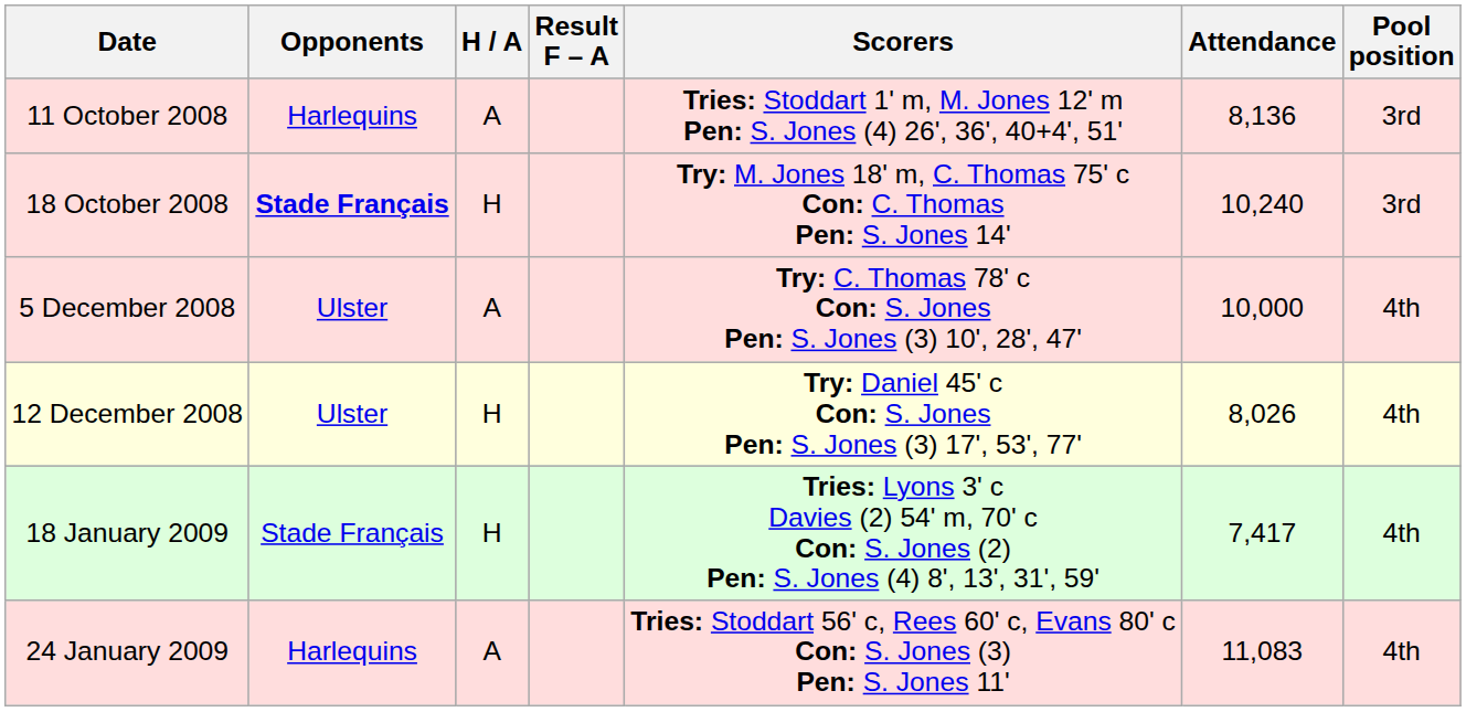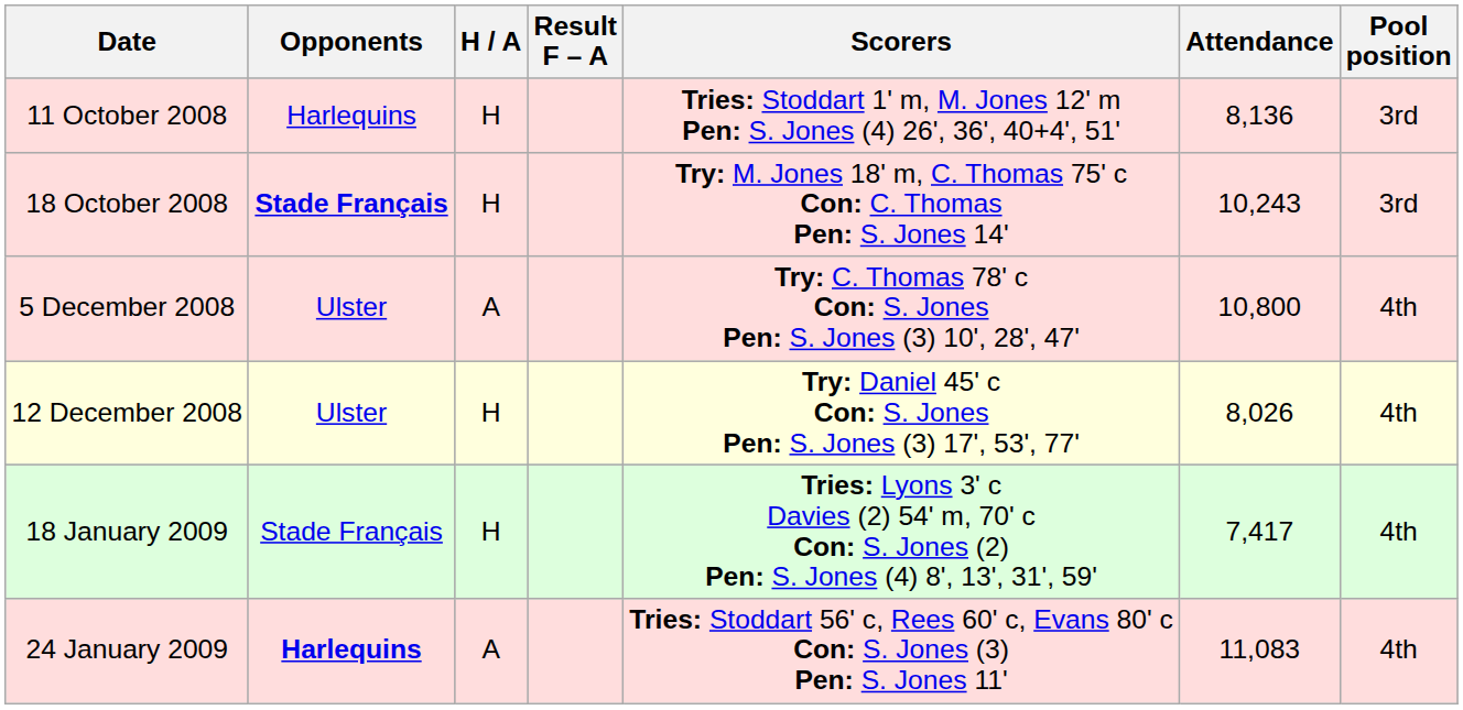 <table class="wikitable" style="text-align:center">
 <tr>
 <th>Date</th>
 <th>Opponents</th>
 <th>H / A</th>
 <th>Result<br>F – A</th>
 <th>Scorers</th>
 <th>Attendance</th>
 <th>Pool<br>position</th>
 </tr>
 <tr bgcolor="#ffdddd">
 <td>11 October 2008</td>
 <td><a href='#'>Harlequins</a></td>
-<td>A</td>
+<td>H</td>
 <td></td>
 <td><strong>Tries:</strong> <a href='#'>Stoddart</a> 1' m, <a href='#'>M. Jones</a> 12' m<br><strong>Pen:</strong> <a href='#'>S. Jones</a> (4) 26', 36', 40+4', 51'</td>
 <td>8,136</td>
 <td>3rd</td>
 </tr>
 <tr bgcolor="#ffdddd">
 <td>18 October 2008</td>
 <td><strong><a href='#'>Stade Français</a></strong></td>
 <td>H</td>
 <td></td>
 <td><strong>Try:</strong> <a href='#'>M. Jones</a> 18' m, <a href='#'>C. Thomas</a> 75' c<br><strong>Con:</strong> <a href='#'>C. Thomas</a><br><strong>Pen:</strong> <a href='#'>S. Jones</a> 14'</td>
-<td>10,240</td>
+<td>10,243</td>
 <td>3rd</td>
 </tr>
 <tr bgcolor="#ffdddd">
 <td>5 December 2008</td>
 <td><a href='#'>Ulster</a></td>
 <td>A</td>
 <td></td>
 <td><strong>Try:</strong> <a href='#'>C. Thomas</a> 78' c<br><strong>Con:</strong> <a href='#'>S. Jones</a><br><strong>Pen:</strong> <a href='#'>S. Jones</a> (3) 10', 28', 47'</td>
-<td>10,000</td>
+<td>10,800</td>
 <td>4th</td>
 </tr>
 <tr bgcolor="#ffffdd">
 <td>12 December 2008</td>
 <td><a href='#'>Ulster</a></td>
 <td>H</td>
 <td></td>
 <td><strong>Try:</strong> <a href='#'>Daniel</a> 45' c<br><strong>Con:</strong> <a href='#'>S. Jones</a><br><strong>Pen:</strong> <a href='#'>S. Jones</a> (3) 17', 53', 77'</td>
 <td>8,026</td>
 <td>4th</td>
 </tr>
 <tr bgcolor="#ddffdd">
 <td>18 January 2009</td>
 <td><a href='#'>Stade Français</a></td>
 <td>H</td>
 <td></td>
 <td><strong>Tries:</strong> <a href='#'>Lyons</a> 3' c<br><a href='#'>Davies</a> (2) 54' m, 70' c<br><strong>Con:</strong> <a href='#'>S. Jones</a> (2)<br><strong>Pen:</strong> <a href='#'>S. Jones</a> (4) 8', 13', 31', 59'</td>
 <td>7,417</td>
 <td>4th</td>
 </tr>
 <tr bgcolor="#ffdddd">
 <td>24 January 2009</td>
-<td><a href='#'>Harlequins</a></td>
+<td><strong><a href='#'>Harlequins</a></strong></td>
 <td>A</td>
 <td></td>
 <td><strong>Tries:</strong> <a href='#'>Stoddart</a> 56' c, <a href='#'>Rees</a> 60' c, <a href='#'>Evans</a> 80' c<br><strong>Con:</strong> <a href='#'>S. Jones</a> (3)<br><strong>Pen:</strong> <a href='#'>S. Jones</a> 11'</td>
 <td>11,083</td>
 <td>4th</td>
 </tr>
 </table>
